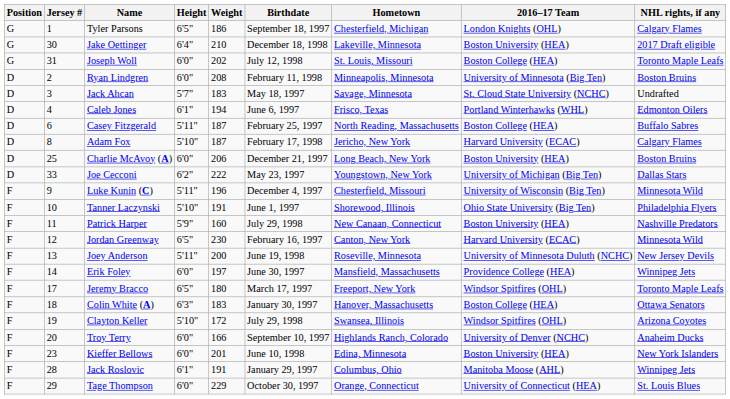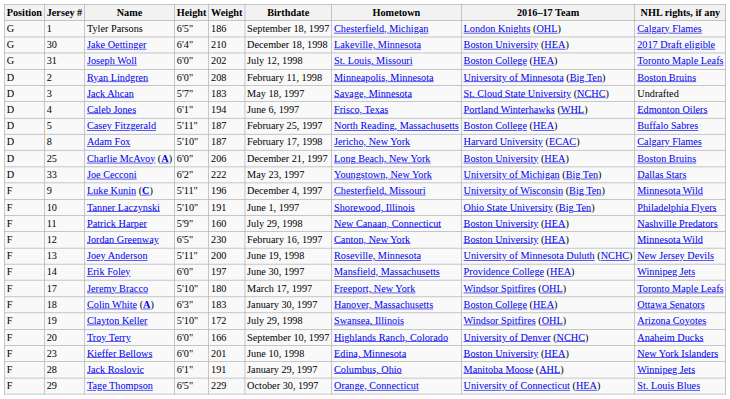 <table class="wikitable sortable">
 <tr>
 <th>Position</th>
 <th>Jersey #</th>
 <th>Name</th>
 <th>Height</th>
 <th>Weight</th>
 <th>Birthdate</th>
 <th>Hometown</th>
 <th>2016–17 Team</th>
 <th>NHL rights, if any</th>
 </tr>
 <tr>
 <td>G</td>
 <td>1</td>
 <td>Tyler Parsons</td>
 <td>6'5"</td>
 <td>186</td>
 <td>September 18, 1997</td>
 <td> <a href='#'>Chesterfield, Michigan</a></td>
 <td> <a href='#'>London Knights</a> (<a href='#'>OHL</a>)</td>
 <td><a href='#'>Calgary Flames</a></td>
 </tr>
 <tr>
 <td>G</td>
 <td>30</td>
 <td><a href='#'>Jake Oettinger</a></td>
 <td>6'4"</td>
 <td>210</td>
 <td>December 18, 1998</td>
 <td> <a href='#'>Lakeville, Minnesota</a></td>
 <td> <a href='#'>Boston University</a> (<a href='#'>HEA</a>)</td>
 <td><a href='#'>2017 Draft eligible</a></td>
 </tr>
 <tr>
 <td>G</td>
 <td>31</td>
 <td><a href='#'>Joseph Woll</a></td>
 <td>6'0"</td>
 <td>202</td>
 <td>July 12, 1998</td>
 <td> <a href='#'>St. Louis, Missouri</a></td>
 <td> <a href='#'>Boston College</a> (<a href='#'>HEA</a>)</td>
 <td><a href='#'>Toronto Maple Leafs</a></td>
 </tr>
 <tr>
 <td>D</td>
 <td>2</td>
 <td><a href='#'>Ryan Lindgren</a></td>
 <td>6'0"</td>
 <td>208</td>
 <td>February 11, 1998</td>
 <td> <a href='#'>Minneapolis, Minnesota</a></td>
 <td> <a href='#'>University of Minnesota</a> (<a href='#'>Big Ten</a>)</td>
 <td><a href='#'>Boston Bruins</a></td>
 </tr>
 <tr>
 <td>D</td>
 <td>3</td>
 <td><a href='#'>Jack Ahcan</a></td>
 <td>5'7"</td>
 <td>183</td>
 <td>May 18, 1997</td>
 <td> <a href='#'>Savage, Minnesota</a></td>
 <td> <a href='#'>St. Cloud State University</a> (<a href='#'>NCHC</a>)</td>
 <td>Undrafted</td>
 </tr>
 <tr>
 <td>D</td>
 <td>4</td>
 <td><a href='#'>Caleb Jones</a></td>
 <td>6'1"</td>
 <td>194</td>
 <td>June 6, 1997</td>
 <td> <a href='#'>Frisco, Texas</a></td>
 <td> <a href='#'>Portland Winterhawks</a> (<a href='#'>WHL</a>)</td>
 <td><a href='#'>Edmonton Oilers</a></td>
 </tr>
 <tr>
 <td>D</td>
-<td>6</td>
+<td>5</td>
 <td><a href='#'>Casey Fitzgerald</a></td>
 <td>5'11"</td>
 <td>187</td>
 <td>February 25, 1997</td>
 <td> <a href='#'>North Reading, Massachusetts</a></td>
 <td> <a href='#'>Boston College</a> (<a href='#'>HEA</a>)</td>
 <td><a href='#'>Buffalo Sabres</a></td>
 </tr>
 <tr>
 <td>D</td>
 <td>8</td>
 <td><a href='#'>Adam Fox</a></td>
 <td>5'10"</td>
 <td>187</td>
 <td>February 17, 1998</td>
 <td> <a href='#'>Jericho, New York</a></td>
 <td> <a href='#'>Harvard University</a> (<a href='#'>ECAC</a>)</td>
 <td><a href='#'>Calgary Flames</a></td>
 </tr>
 <tr>
 <td>D</td>
 <td>25</td>
 <td><a href='#'>Charlie McAvoy</a> (<strong><a href='#'>A</a></strong>)</td>
 <td>6'0"</td>
 <td>206</td>
 <td>December 21, 1997</td>
 <td> <a href='#'>Long Beach, New York</a></td>
 <td> <a href='#'>Boston University</a> (<a href='#'>HEA</a>)</td>
 <td><a href='#'>Boston Bruins</a></td>
 </tr>
 <tr>
 <td>D</td>
 <td>33</td>
 <td><a href='#'>Joe Cecconi</a></td>
 <td>6'2"</td>
 <td>222</td>
 <td>May 23, 1997</td>
 <td> <a href='#'>Youngstown, New York</a></td>
 <td> <a href='#'>University of Michigan</a> (<a href='#'>Big Ten</a>)</td>
 <td><a href='#'>Dallas Stars</a></td>
 </tr>
 <tr>
 <td>F</td>
 <td>9</td>
 <td><a href='#'>Luke Kunin</a> (<strong><a href='#'>C</a></strong>)</td>
 <td>5'11"</td>
 <td>196</td>
 <td>December 4, 1997</td>
 <td> <a href='#'>Chesterfield, Missouri</a></td>
 <td> <a href='#'>University of Wisconsin</a> (<a href='#'>Big Ten</a>)</td>
 <td><a href='#'>Minnesota Wild</a></td>
 </tr>
 <tr>
 <td>F</td>
 <td>10</td>
 <td><a href='#'>Tanner Laczynski</a></td>
 <td>5'10"</td>
 <td>191</td>
 <td>June 1, 1997</td>
 <td> <a href='#'>Shorewood, Illinois</a></td>
 <td> <a href='#'>Ohio State University</a> (<a href='#'>Big Ten</a>)</td>
 <td><a href='#'>Philadelphia Flyers</a></td>
 </tr>
 <tr>
 <td>F</td>
 <td>11</td>
 <td><a href='#'>Patrick Harper</a></td>
 <td>5'9"</td>
 <td>160</td>
 <td>July 29, 1998</td>
 <td> <a href='#'>New Canaan, Connecticut</a></td>
 <td> <a href='#'>Boston University</a> (<a href='#'>HEA</a>)</td>
 <td><a href='#'>Nashville Predators</a></td>
 </tr>
 <tr>
 <td>F</td>
 <td>12</td>
 <td><a href='#'>Jordan Greenway</a></td>
 <td>6'5"</td>
 <td>230</td>
 <td>February 16, 1997</td>
 <td> <a href='#'>Canton, New York</a></td>
-<td> <a href='#'>Harvard University</a> (<a href='#'>ECAC</a>)</td>
+<td> <a href='#'>Boston University</a> (<a href='#'>HEA</a>)</td>
 <td><a href='#'>Minnesota Wild</a></td>
 </tr>
 <tr>
 <td>F</td>
 <td>13</td>
 <td><a href='#'>Joey Anderson</a></td>
 <td>5'11"</td>
 <td>200</td>
 <td>June 19, 1998</td>
 <td> <a href='#'>Roseville, Minnesota</a></td>
 <td> <a href='#'>University of Minnesota Duluth</a> (<a href='#'>NCHC</a>)</td>
 <td><a href='#'>New Jersey Devils</a></td>
 </tr>
 <tr>
 <td>F</td>
 <td>14</td>
 <td><a href='#'>Erik Foley</a></td>
 <td>6'0"</td>
 <td>197</td>
 <td>June 30, 1997</td>
 <td> <a href='#'>Mansfield, Massachusetts</a></td>
 <td> <a href='#'>Providence College</a> (<a href='#'>HEA</a>)</td>
 <td><a href='#'>Winnipeg Jets</a></td>
 </tr>
 <tr>
 <td>F</td>
 <td>17</td>
 <td><a href='#'>Jeremy Bracco</a></td>
-<td>6'5"</td>
+<td>5'10"</td>
 <td>180</td>
 <td>March 17, 1997</td>
 <td> <a href='#'>Freeport, New York</a></td>
 <td> <a href='#'>Windsor Spitfires</a> (<a href='#'>OHL</a>)</td>
 <td><a href='#'>Toronto Maple Leafs</a></td>
 </tr>
 <tr>
 <td>F</td>
 <td>18</td>
 <td><a href='#'>Colin White</a> (<strong><a href='#'>A</a></strong>)</td>
 <td>6'3"</td>
 <td>183</td>
 <td>January 30, 1997</td>
 <td> <a href='#'>Hanover, Massachusetts</a></td>
 <td> <a href='#'>Boston College</a> (<a href='#'>HEA</a>)</td>
 <td><a href='#'>Ottawa Senators</a></td>
 </tr>
 <tr>
 <td>F</td>
 <td>19</td>
 <td><a href='#'>Clayton Keller</a></td>
 <td>5'10"</td>
 <td>172</td>
 <td>July 29, 1998</td>
 <td> <a href='#'>Swansea, Illinois</a></td>
 <td> <a href='#'>Windsor Spitfires</a> (<a href='#'>OHL</a>)</td>
 <td><a href='#'>Arizona Coyotes</a></td>
 </tr>
 <tr>
 <td>F</td>
 <td>20</td>
 <td><a href='#'>Troy Terry</a></td>
 <td>6'0"</td>
 <td>166</td>
 <td>September 10, 1997</td>
 <td> <a href='#'>Highlands Ranch, Colorado</a></td>
 <td> <a href='#'>University of Denver</a> (<a href='#'>NCHC</a>)</td>
 <td><a href='#'>Anaheim Ducks</a></td>
 </tr>
 <tr>
 <td>F</td>
 <td>23</td>
 <td><a href='#'>Kieffer Bellows</a></td>
 <td>6'0"</td>
 <td>201</td>
 <td>June 10, 1998</td>
 <td> <a href='#'>Edina, Minnesota</a></td>
 <td> <a href='#'>Boston University</a> (<a href='#'>HEA</a>)</td>
 <td><a href='#'>New York Islanders</a></td>
 </tr>
 <tr>
 <td>F</td>
 <td>28</td>
 <td><a href='#'>Jack Roslovic</a></td>
 <td>6'1"</td>
 <td>191</td>
 <td>January 29, 1997</td>
 <td> <a href='#'>Columbus, Ohio</a></td>
 <td> <a href='#'>Manitoba Moose</a> (<a href='#'>AHL</a>)</td>
 <td><a href='#'>Winnipeg Jets</a></td>
 </tr>
 <tr>
 <td>F</td>
 <td>29</td>
 <td><a href='#'>Tage Thompson</a></td>
-<td>6'0"</td>
+<td>6'5"</td>
 <td>229</td>
 <td>October 30, 1997</td>
 <td> <a href='#'>Orange, Connecticut</a></td>
 <td> <a href='#'>University of Connecticut</a> (<a href='#'>HEA</a>)</td>
 <td><a href='#'>St. Louis Blues</a></td>
 </tr>
 </table>
